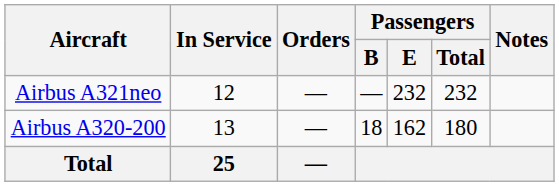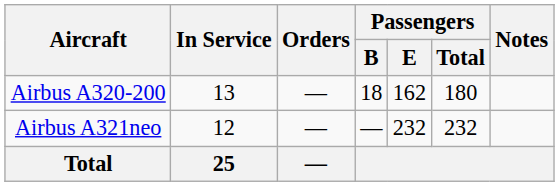 <table class="wikitable" style="text-align:center;margin:1em auto;">
 <tr>
 <th rowspan="2">Aircraft</th>
 <th rowspan="2">In Service</th>
 <th rowspan="2">Orders</th>
 <th colspan="3">Passengers</th>
 <th rowspan="2">Notes</th>
 </tr>
 <tr>
 <th>B</th>
 <th>E</th>
 <th>Total</th>
 </tr>
 <tr>
+<td><a href='#'>Airbus A320-200</a></td>
+<td>13</td>
+<td>—</td>
+<td>18</td>
+<td>162</td>
+<td>180</td>
+<td></td>
+</tr>
+<tr>
 <td><a href='#'>Airbus A321neo</a></td>
 <td>12</td>
 <td>—</td>
 <td>—</td>
 <td>232</td>
 <td>232</td>
 <td></td>
 </tr>
 <tr>
-<td><a href='#'>Airbus A320-200</a></td>
-<td>13</td>
-<td>—</td>
-<td>18</td>
-<td>162</td>
-<td>180</td>
-<td></td>
-</tr>
-<tr>
 <th>Total</th>
 <th>25</th>
 <th>—</th>
 <th colspan="4" style="text-align:center;"></th>
 </tr>
 </table>
